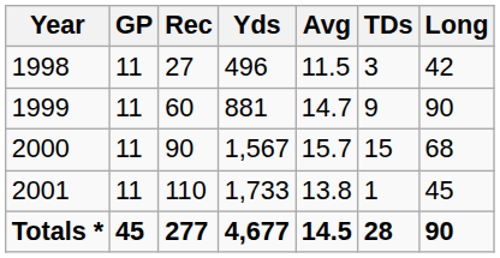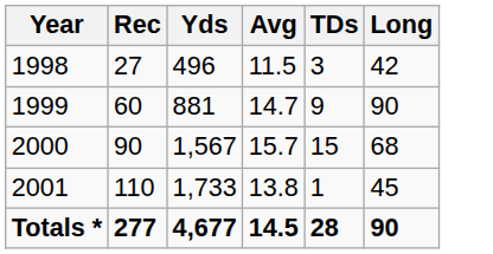 <table class="wikitable">
 <tr>
 <th>Year</th>
-<th>GP</th>
 <th>Rec</th>
 <th>Yds</th>
 <th>Avg</th>
 <th>TDs</th>
 <th>Long</th>
 </tr>
 <tr>
 <td>1998</td>
-<td>11</td>
 <td>27</td>
 <td>496</td>
 <td>11.5</td>
 <td>3</td>
 <td>42</td>
 </tr>
 <tr>
 <td>1999</td>
-<td>11</td>
 <td>60</td>
 <td>881</td>
 <td>14.7</td>
 <td>9</td>
 <td>90</td>
 </tr>
 <tr>
 <td>2000</td>
-<td>11</td>
 <td>90</td>
 <td>1,567</td>
 <td>15.7</td>
 <td>15</td>
 <td>68</td>
 </tr>
 <tr>
 <td>2001</td>
-<td>11</td>
 <td>110</td>
 <td>1,733</td>
 <td>13.8</td>
 <td>1</td>
 <td>45</td>
 </tr>
 <tr style="font-weight:bold">
 <td>Totals *</td>
-<td>45</td>
 <td>277</td>
 <td>4,677</td>
 <td>14.5</td>
 <td>28</td>
 <td>90</td>
 </tr>
 </table>
